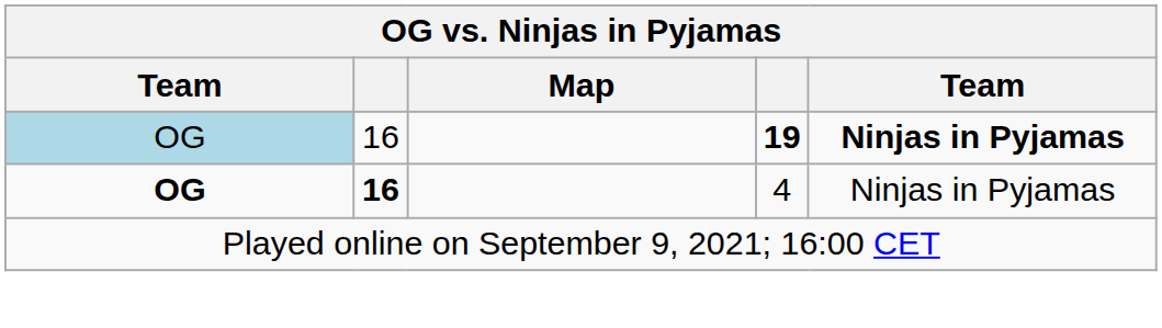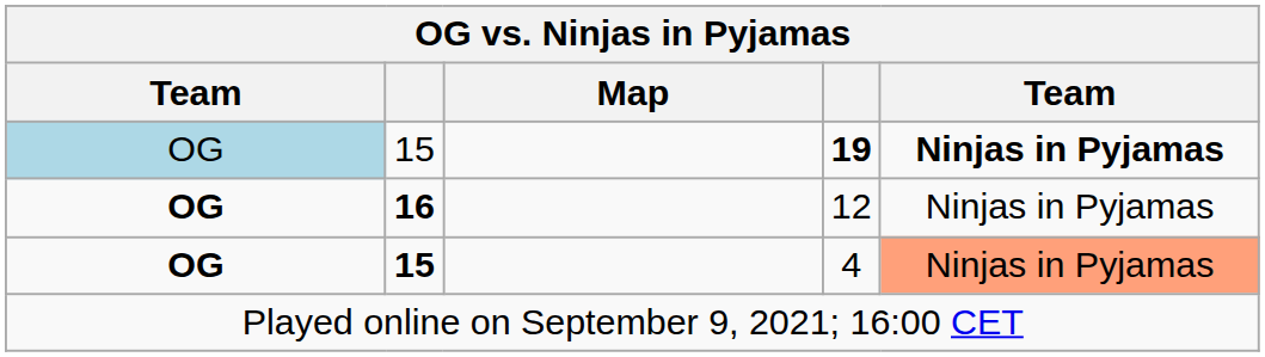 <table class="wikitable plainrowheaders" style="text-align:center;">
 <tr>
 <th scope="col" colspan="5">OG vs. Ninjas in Pyjamas</th>
 </tr>
 <tr>
 <th scope="col" style="width:10em;">Team</th>
 <th scope="col"></th>
 <th scope="col" style="width:10em;">Map</th>
 <th scope="col"></th>
 <th scope="col" style="width:10em;">Team</th>
 </tr>
 <tr>
 <td style="background: lightblue;">OG</td>
-<td>16</td>
+<td>15</td>
 <td></td>
 <td><strong>19</strong></td>
 <td><strong>Ninjas in Pyjamas</strong></td>
 </tr>
 <tr>
 <td><strong>OG</strong></td>
 <td><strong>16</strong></td>
 <td></td>
+<td>12</td>
+<td>Ninjas in Pyjamas</td>
+</tr>
+<tr>
+<td><strong>OG</strong></td>
+<td><strong>15</strong></td>
+<td></td>
 <td>4</td>
-<td>Ninjas in Pyjamas</td>
+<td style="background: lightsalmon;">Ninjas in Pyjamas</td>
 </tr>
 <tr>
 <td colspan="5">Played online on September 9, 2021; 16:00 <a href='#'>CET</a></td>
 </tr>
 </table>
